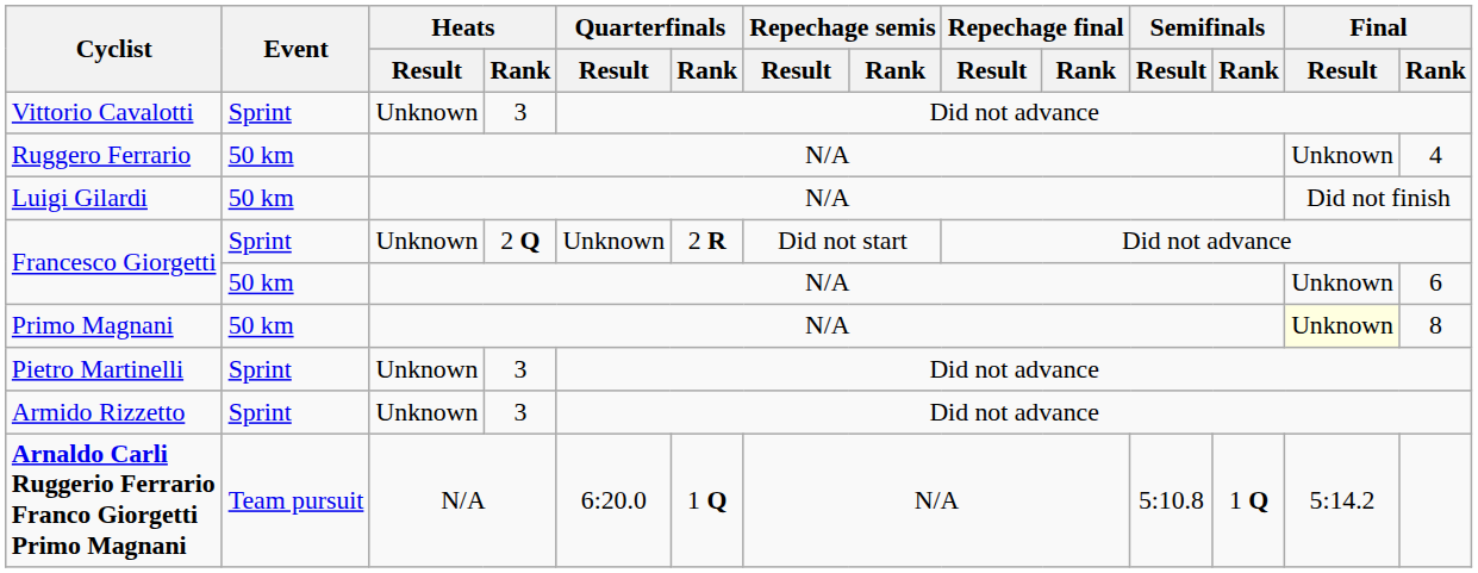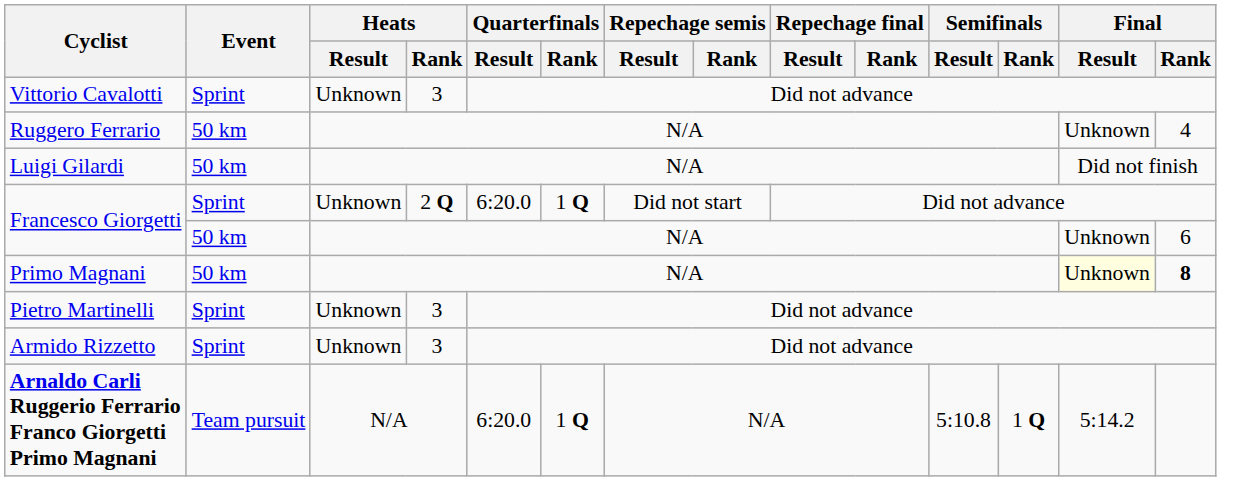 <table class=wikitable style="font-size:90%">
 <tr>
 <th rowspan=2>Cyclist</th>
 <th rowspan=2>Event</th>
 <th colspan=2>Heats</th>
 <th colspan=2>Quarterfinals</th>
 <th colspan=2>Repechage semis</th>
 <th colspan=2>Repechage final</th>
 <th colspan=2>Semifinals</th>
 <th colspan=2>Final</th>
 </tr>
 <tr>
 <th>Result</th>
 <th>Rank</th>
 <th>Result</th>
 <th>Rank</th>
 <th>Result</th>
 <th>Rank</th>
 <th>Result</th>
 <th>Rank</th>
 <th>Result</th>
 <th>Rank</th>
 <th>Result</th>
 <th>Rank</th>
 </tr>
 <tr>
 <td><a href='#'>Vittorio Cavalotti</a></td>
 <td><a href='#'>Sprint</a></td>
 <td align=center>Unknown</td>
 <td align=center>3</td>
 <td align=center colspan=10>Did not advance</td>
 </tr>
 <tr>
 <td><a href='#'>Ruggero Ferrario</a></td>
 <td><a href='#'>50 km</a></td>
 <td align=center colspan=10>N/A</td>
 <td align=center>Unknown</td>
 <td align=center>4</td>
 </tr>
 <tr>
 <td><a href='#'>Luigi Gilardi</a></td>
 <td><a href='#'>50 km</a></td>
 <td align=center colspan=10>N/A</td>
 <td align=center colspan=2>Did not finish</td>
 </tr>
 <tr>
 <td rowspan=2><a href='#'>Francesco Giorgetti</a></td>
 <td><a href='#'>Sprint</a></td>
 <td align=center>Unknown</td>
 <td align=center>2 <strong>Q</strong></td>
-<td align=center>Unknown</td>
-<td align=center>2 <strong>R</strong></td>
+<td align=center>6:20.0</td>
+<td align=center>1 <strong>Q</strong></td>
 <td align=center colspan=2>Did not start</td>
 <td align=center colspan=6>Did not advance</td>
 </tr>
 <tr>
 <td><a href='#'>50 km</a></td>
 <td align=center colspan=10>N/A</td>
 <td align=center>Unknown</td>
 <td align=center>6</td>
 </tr>
 <tr>
 <td><a href='#'>Primo Magnani</a></td>
 <td><a href='#'>50 km</a></td>
 <td align=center colspan=10>N/A</td>
 <td align=center style="background: lightyellow;">Unknown</td>
-<td align=center>8</td>
+<td align=center><strong>8</strong></td>
 </tr>
 <tr>
 <td><a href='#'>Pietro Martinelli</a></td>
 <td><a href='#'>Sprint</a></td>
 <td align=center>Unknown</td>
 <td align=center>3</td>
 <td align=center colspan=10>Did not advance</td>
 </tr>
 <tr>
 <td><a href='#'>Armido Rizzetto</a></td>
 <td><a href='#'>Sprint</a></td>
 <td align=center>Unknown</td>
 <td align=center>3</td>
 <td align=center colspan=10>Did not advance</td>
 </tr>
 <tr>
 <td><strong><a href='#'>Arnaldo Carli</a> <br> Ruggerio Ferrario <br> Franco Giorgetti <br> Primo Magnani</strong></td>
 <td><a href='#'>Team pursuit</a></td>
 <td align=center colspan=2>N/A</td>
 <td align=center>6:20.0</td>
 <td align=center>1 <strong>Q</strong></td>
 <td align=center colspan=4>N/A</td>
 <td align=center>5:10.8</td>
 <td align=center>1 <strong>Q</strong></td>
 <td align=center>5:14.2</td>
 <td align=center></td>
 </tr>
 </table>
